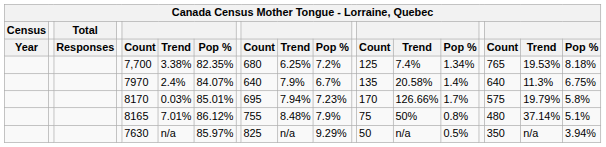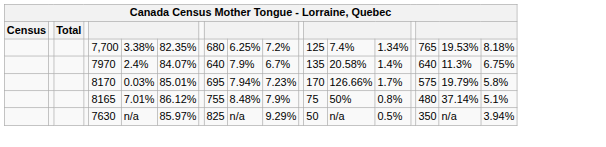 <table class="wikitable">
 <tr>
 <th colspan="19">Canada Census Mother Tongue - Lorraine, Quebec</th>
 </tr>
 <tr>
 <th>Census</th>
 <td></td>
 <th>Total</th>
 <td colspan="1"></td>
 <th colspan="3"></th>
 <td colspan="1"></td>
 <th colspan="3"></th>
 <td colspan="1"></td>
 <th colspan="3"></th>
 <td colspan="1"></td>
 <th colspan="3"></th>
-</tr>
-<tr>
-<th>Year</th>
-<td></td>
-<th>Responses</th>
-<td></td>
-<th>Count</th>
-<th>Trend</th>
-<th>Pop %</th>
-<td></td>
-<th>Count</th>
-<th>Trend</th>
-<th>Pop %</th>
-<td></td>
-<th>Count</th>
-<th>Trend</th>
-<th>Pop %</th>
-<td></td>
-<th>Count</th>
-<th>Trend</th>
-<th>Pop %</th>
 </tr>
 <tr>
 <td></td>
 <td></td>
 <td></td>
 <td></td>
 <td>7,700</td>
 <td> 3.38%</td>
 <td>82.35%</td>
 <td></td>
 <td>680</td>
 <td> 6.25%</td>
 <td>7.2%</td>
 <td></td>
 <td>125</td>
 <td> 7.4%</td>
 <td>1.34%</td>
 <td></td>
 <td>765</td>
 <td> 19.53%</td>
 <td>8.18%</td>
 </tr>
 <tr>
 <td></td>
 <td></td>
 <td></td>
 <td></td>
 <td>7970</td>
 <td> 2.4%</td>
 <td>84.07%</td>
 <td></td>
 <td>640</td>
 <td> 7.9%</td>
 <td>6.7%</td>
 <td></td>
 <td>135</td>
 <td> 20.58%</td>
 <td>1.4%</td>
 <td></td>
 <td>640</td>
 <td> 11.3%</td>
 <td>6.75%</td>
 </tr>
 <tr>
 <td></td>
 <td></td>
 <td></td>
 <td></td>
 <td>8170</td>
 <td> 0.03%</td>
 <td>85.01%</td>
 <td></td>
 <td>695</td>
 <td> 7.94%</td>
 <td>7.23%</td>
 <td></td>
 <td>170</td>
 <td> 126.66%</td>
 <td>1.7%</td>
 <td></td>
 <td>575</td>
 <td> 19.79%</td>
 <td>5.8%</td>
 </tr>
 <tr>
 <td></td>
 <td></td>
 <td></td>
 <td></td>
 <td>8165</td>
 <td> 7.01%</td>
 <td>86.12%</td>
 <td></td>
 <td>755</td>
 <td> 8.48%</td>
 <td>7.9%</td>
 <td></td>
 <td>75</td>
 <td> 50%</td>
 <td>0.8%</td>
 <td></td>
 <td>480</td>
 <td> 37.14%</td>
 <td>5.1%</td>
 </tr>
 <tr>
 <td></td>
 <td></td>
 <td></td>
 <td></td>
 <td>7630</td>
 <td>n/a</td>
 <td>85.97%</td>
 <td></td>
 <td>825</td>
 <td>n/a</td>
 <td>9.29%</td>
 <td></td>
 <td>50</td>
 <td>n/a</td>
 <td>0.5%</td>
 <td></td>
 <td>350</td>
 <td>n/a</td>
 <td>3.94%</td>
 </tr>
 </table>
